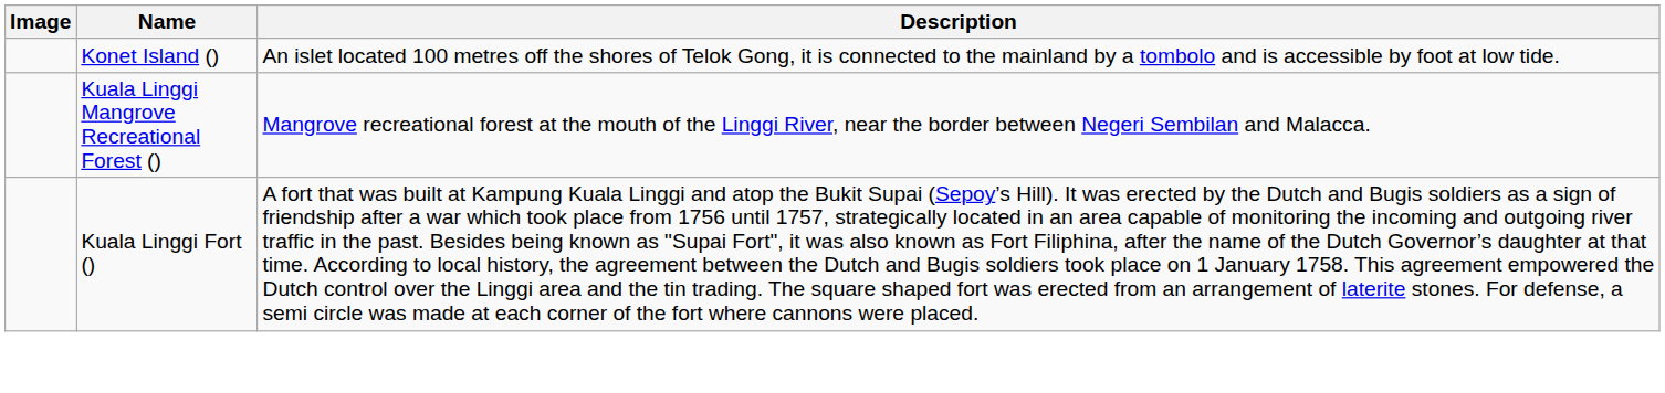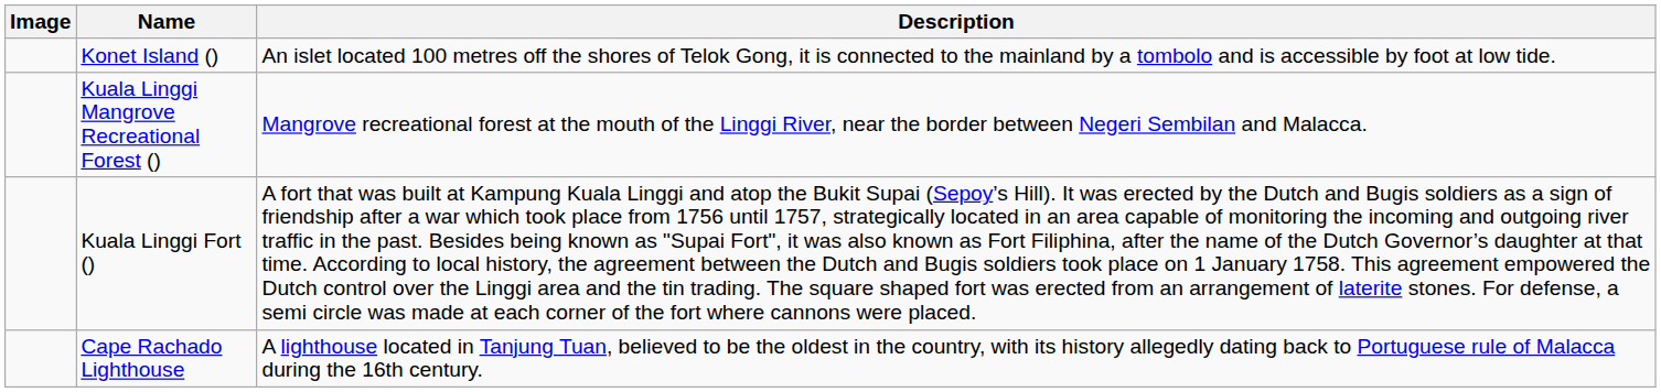 <table class="wikitable">
 <tr>
 <th>Image</th>
 <th>Name</th>
 <th>Description</th>
 </tr>
 <tr>
 <td></td>
 <td><a href='#'>Konet Island</a> ()</td>
 <td>An islet located 100 metres off the shores of Telok Gong, it is connected to the mainland by a <a href='#'>tombolo</a> and is accessible by foot at low tide.</td>
 </tr>
 <tr>
 <td></td>
 <td><a href='#'>Kuala Linggi Mangrove Recreational Forest</a> ()</td>
 <td><a href='#'>Mangrove</a> recreational forest at the mouth of the <a href='#'>Linggi River</a>, near the border between <a href='#'>Negeri Sembilan</a> and Malacca.</td>
 </tr>
 <tr>
 <td></td>
 <td>Kuala Linggi Fort ()</td>
 <td>A fort that was built at Kampung Kuala Linggi and atop the Bukit Supai (<a href='#'>Sepoy</a>’s Hill). It was erected by the Dutch and Bugis soldiers as a sign of friendship after a war which took place from 1756 until 1757, strategically located in an area capable of monitoring the incoming and outgoing river traffic in the past. Besides being known as "Supai Fort", it was also known as Fort Filiphina, after the name of the Dutch Governor’s daughter at that time. According to local history, the agreement between the Dutch and Bugis soldiers took place on 1 January 1758. This agreement empowered the Dutch control over the Linggi area and the tin trading. The square shaped fort was erected from an arrangement of <a href='#'>laterite</a> stones. For defense, a semi circle was made at each corner of the fort where cannons were placed.</td>
 </tr>
+<tr>
+<td></td>
+<td><a href='#'>Cape Rachado Lighthouse</a></td>
+<td>A <a href='#'>lighthouse</a> located in <a href='#'>Tanjung Tuan</a>, believed to be the oldest in the country, with its history allegedly dating back to <a href='#'>Portuguese rule of Malacca</a> during the 16th century.</td>
+</tr>
 </table>
